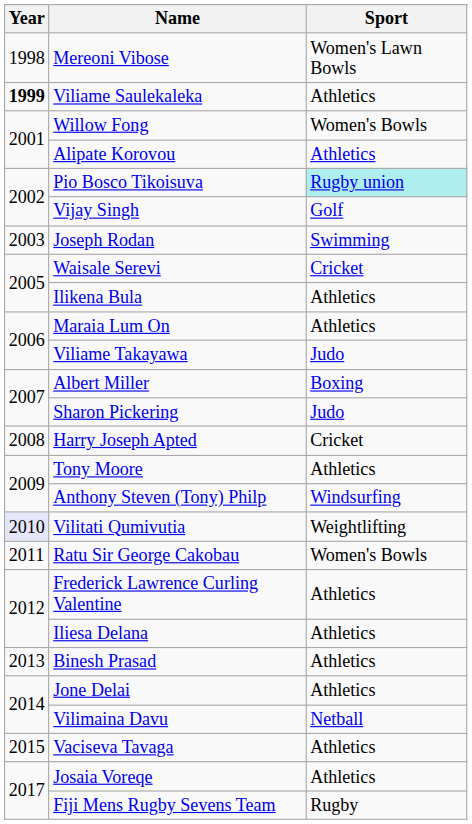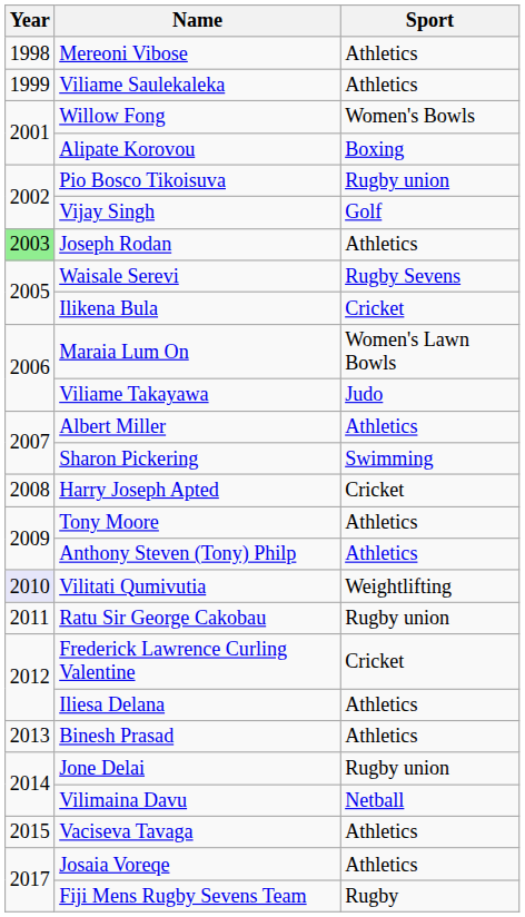 <table class="wikitable">
 <tr>
 <th>Year</th>
 <th style="width:220px">Name</th>
 <th style="width:135px">Sport</th>
 </tr>
 <tr>
 <td>1998</td>
 <td><a href='#'>Mereoni Vibose</a></td>
-<td>Women's Lawn Bowls</td>
+<td>Athletics</td>
 </tr>
 <tr>
-<td><strong>1999</strong></td>
+<td>1999</td>
 <td><a href='#'>Viliame Saulekaleka</a></td>
 <td>Athletics</td>
 </tr>
 <tr>
 <td rowspan= 2>2001</td>
 <td><a href='#'>Willow Fong</a></td>
 <td>Women's Bowls</td>
 </tr>
 <tr>
 <td><a href='#'>Alipate Korovou</a></td>
-<td><a href='#'>Athletics</a></td>
+<td><a href='#'>Boxing</a></td>
 </tr>
 <tr>
 <td rowspan= 2>2002</td>
 <td><a href='#'>Pio Bosco Tikoisuva</a></td>
-<td style="background: paleturquoise;"><a href='#'>Rugby union</a></td>
+<td><a href='#'>Rugby union</a></td>
 </tr>
 <tr>
 <td><a href='#'>Vijay Singh</a></td>
 <td><a href='#'>Golf</a></td>
 </tr>
 <tr>
-<td>2003</td>
+<td style="background: lightgreen;">2003</td>
 <td><a href='#'>Joseph Rodan</a></td>
-<td><a href='#'>Swimming</a></td>
+<td>Athletics</td>
 </tr>
 <tr>
 <td rowspan= 2>2005</td>
 <td><a href='#'>Waisale Serevi</a></td>
-<td><a href='#'>Cricket</a></td>
+<td><a href='#'>Rugby Sevens</a></td>
 </tr>
 <tr>
 <td><a href='#'>Ilikena Bula</a></td>
-<td>Athletics</td>
+<td><a href='#'>Cricket</a></td>
 </tr>
 <tr>
 <td rowspan= 2>2006</td>
 <td><a href='#'>Maraia Lum On</a></td>
-<td>Athletics</td>
+<td>Women's Lawn Bowls</td>
 </tr>
 <tr>
 <td><a href='#'>Viliame Takayawa</a></td>
 <td><a href='#'>Judo</a></td>
 </tr>
 <tr>
 <td rowspan= 2>2007</td>
 <td><a href='#'>Albert Miller</a></td>
-<td><a href='#'>Boxing</a></td>
+<td><a href='#'>Athletics</a></td>
 </tr>
 <tr>
 <td><a href='#'>Sharon Pickering</a></td>
-<td><a href='#'>Judo</a></td>
+<td><a href='#'>Swimming</a></td>
 </tr>
 <tr>
 <td>2008</td>
 <td><a href='#'>Harry Joseph Apted</a></td>
 <td>Cricket</td>
 </tr>
 <tr>
 <td rowspan= 2>2009</td>
 <td><a href='#'>Tony Moore</a></td>
 <td>Athletics</td>
 </tr>
 <tr>
 <td><a href='#'>Anthony Steven (Tony) Philp</a></td>
-<td><a href='#'>Windsurfing</a></td>
+<td><a href='#'>Athletics</a></td>
 </tr>
 <tr>
 <td style="background: lavender;">2010</td>
 <td><a href='#'>Vilitati Qumivutia</a></td>
 <td>Weightlifting</td>
 </tr>
 <tr>
 <td>2011</td>
 <td><a href='#'>Ratu Sir George Cakobau</a></td>
-<td>Women's Bowls</td>
+<td>Rugby union</td>
 </tr>
 <tr>
 <td rowspan= 2>2012</td>
 <td><a href='#'>Frederick Lawrence Curling Valentine</a></td>
-<td>Athletics</td>
+<td>Cricket</td>
 </tr>
 <tr>
 <td><a href='#'>Iliesa Delana</a></td>
 <td>Athletics</td>
 </tr>
 <tr>
 <td>2013</td>
 <td><a href='#'>Binesh Prasad</a></td>
 <td>Athletics</td>
 </tr>
 <tr>
 <td rowspan= 2>2014</td>
 <td><a href='#'>Jone Delai</a></td>
-<td>Athletics</td>
+<td>Rugby union</td>
 </tr>
 <tr>
 <td><a href='#'>Vilimaina Davu</a></td>
 <td><a href='#'>Netball</a></td>
 </tr>
 <tr>
 <td>2015</td>
 <td><a href='#'>Vaciseva Tavaga</a></td>
 <td>Athletics</td>
 </tr>
 <tr>
 <td rowspan= 2>2017</td>
 <td><a href='#'>Josaia Voreqe</a></td>
 <td>Athletics</td>
 </tr>
 <tr>
 <td><a href='#'>Fiji Mens Rugby Sevens Team</a></td>
 <td>Rugby</td>
 </tr>
 </table>
